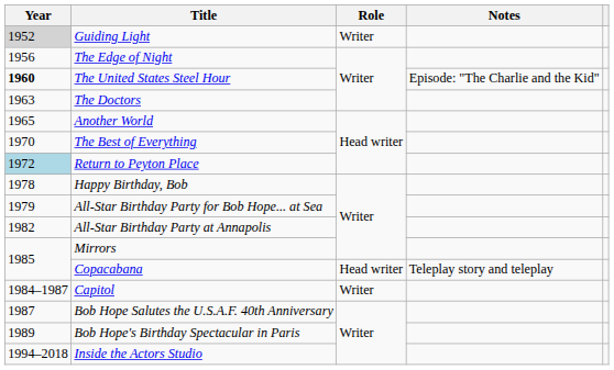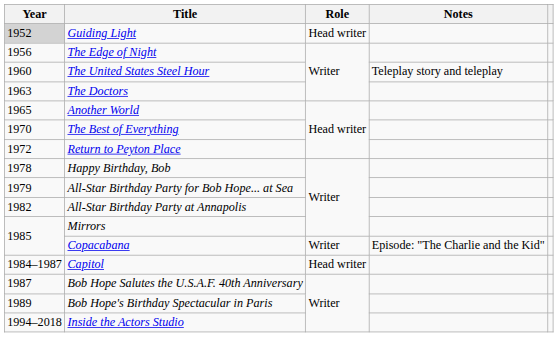 <table class="wikitable sortable">
 <tr>
 <th>Year</th>
 <th>Title</th>
 <th>Role</th>
 <th>Notes</th>
 <th></th>
 </tr>
 <tr>
 <td style="background: lightgrey;">1952</td>
 <td><em><a href='#'>Guiding Light</a></em></td>
-<td>Writer</td>
+<td>Head writer</td>
 <td></td>
 <td></td>
 </tr>
 <tr>
 <td>1956</td>
 <td><em><a href='#'>The Edge of Night</a></em></td>
 <td rowspan="3">Writer</td>
 <td></td>
 <td></td>
 </tr>
 <tr>
-<td><strong>1960</strong></td>
+<td>1960</td>
 <td><em><a href='#'>The United States Steel Hour</a></em></td>
-<td>Episode: "The Charlie and the Kid"</td>
+<td>Teleplay story and teleplay</td>
 <td></td>
 </tr>
 <tr>
 <td>1963</td>
 <td><em><a href='#'>The Doctors</a></em></td>
 <td></td>
 <td></td>
 </tr>
 <tr>
 <td>1965</td>
 <td><em><a href='#'>Another World</a></em></td>
 <td rowspan="3">Head writer</td>
 <td></td>
 <td></td>
 </tr>
 <tr>
 <td>1970</td>
 <td><em><a href='#'>The Best of Everything</a></em></td>
 <td></td>
 <td></td>
 </tr>
 <tr>
-<td style="background: lightblue;">1972</td>
+<td>1972</td>
 <td><em><a href='#'>Return to Peyton Place</a></em></td>
 <td></td>
 <td></td>
 </tr>
 <tr>
 <td>1978</td>
 <td><em>Happy Birthday, Bob</em></td>
 <td rowspan="4">Writer</td>
 <td></td>
 <td></td>
 </tr>
 <tr>
 <td>1979</td>
 <td><em>All-Star Birthday Party for Bob Hope... at Sea</em></td>
 <td></td>
 <td></td>
 </tr>
 <tr>
 <td>1982</td>
 <td><em>All-Star Birthday Party at Annapolis</em></td>
 <td></td>
 <td></td>
 </tr>
 <tr>
 <td rowspan="2">1985</td>
 <td><em>Mirrors</em></td>
 <td></td>
 <td></td>
 </tr>
 <tr>
 <td><em><a href='#'>Copacabana</a></em></td>
-<td>Head writer</td>
-<td>Teleplay story and teleplay</td>
+<td>Writer</td>
+<td>Episode: "The Charlie and the Kid"</td>
 <td></td>
 </tr>
 <tr>
 <td>1984–1987</td>
 <td><em><a href='#'>Capitol</a></em></td>
-<td>Writer</td>
+<td>Head writer</td>
 <td></td>
 <td></td>
 </tr>
 <tr>
 <td>1987</td>
 <td><em>Bob Hope Salutes the U.S.A.F. 40th Anniversary</em></td>
 <td rowspan="3">Writer</td>
 <td></td>
 <td></td>
 </tr>
 <tr>
 <td>1989</td>
 <td><em>Bob Hope's Birthday Spectacular in Paris</em></td>
 <td></td>
 <td></td>
 </tr>
 <tr>
 <td>1994–2018</td>
 <td><em><a href='#'>Inside the Actors Studio</a></em></td>
 <td></td>
 <td></td>
 </tr>
 </table>
